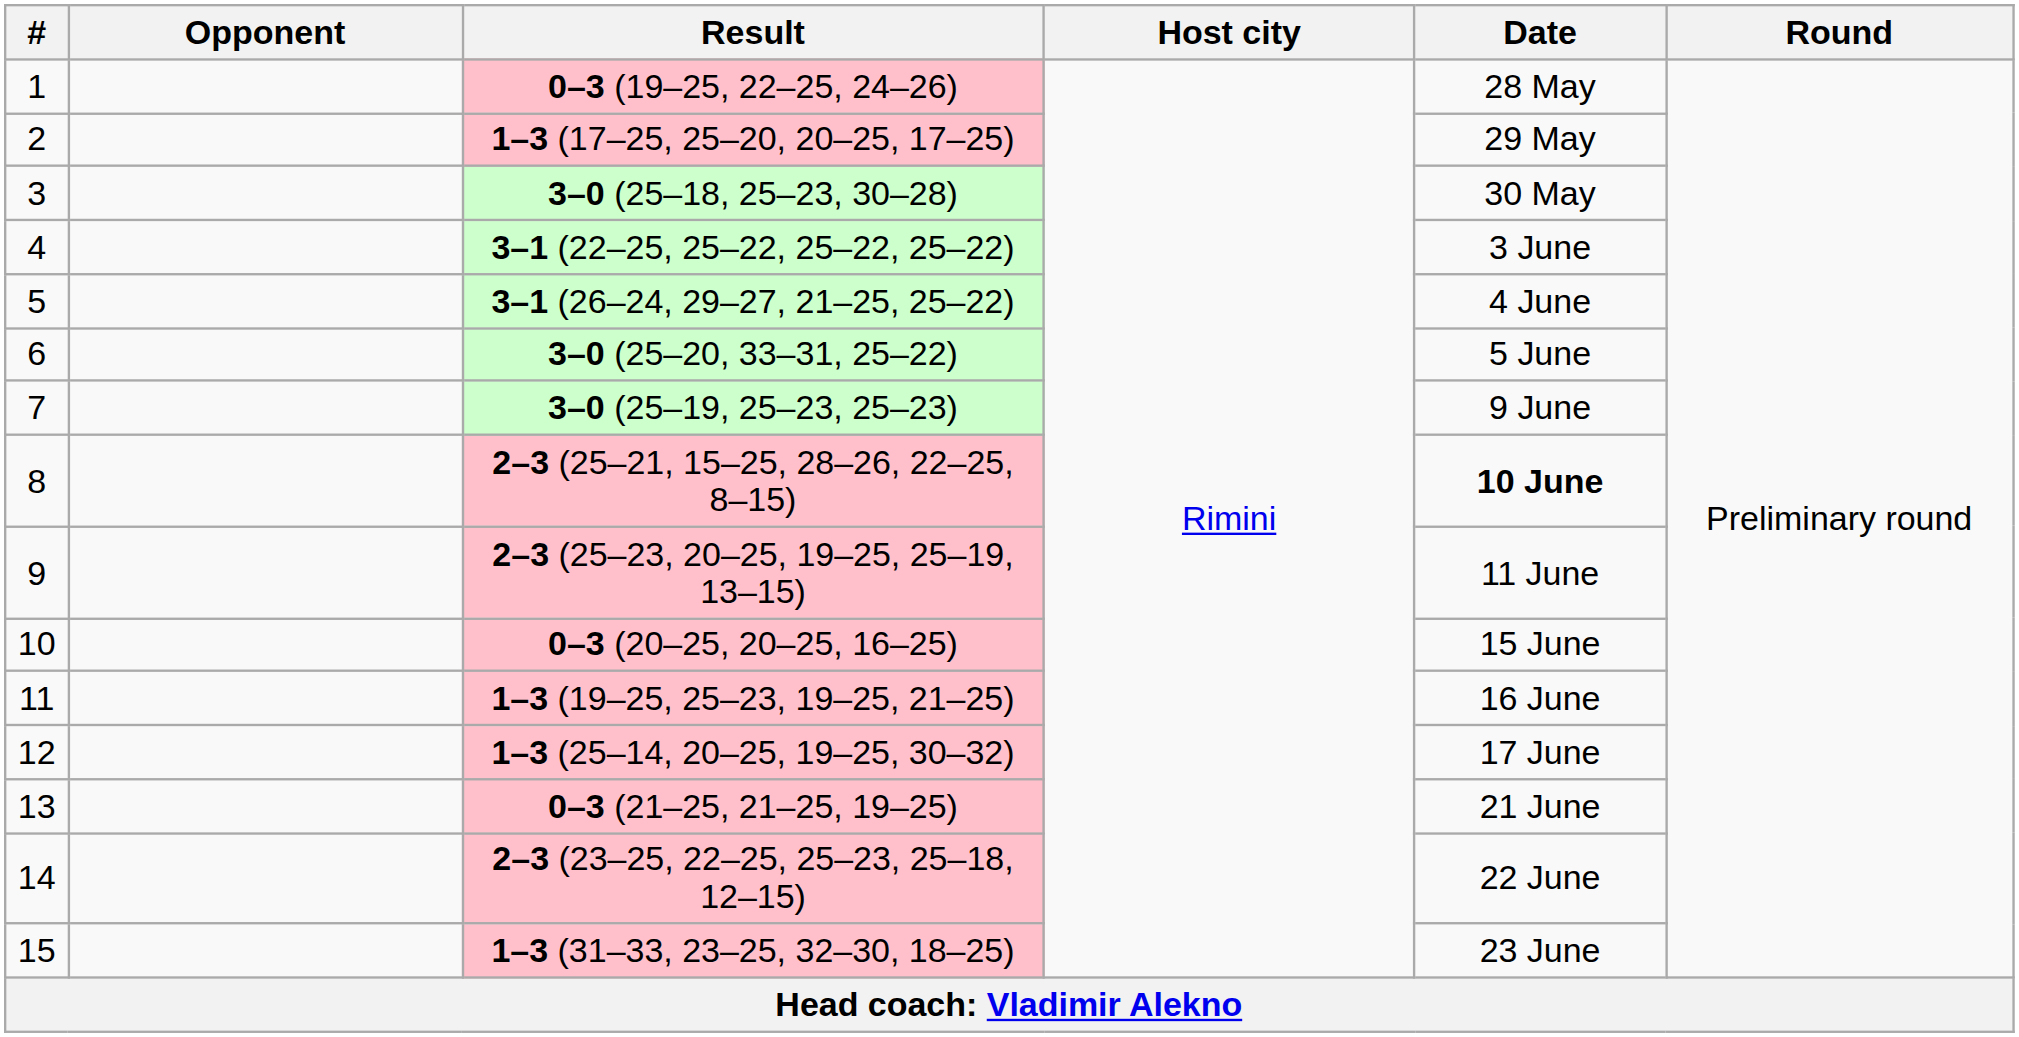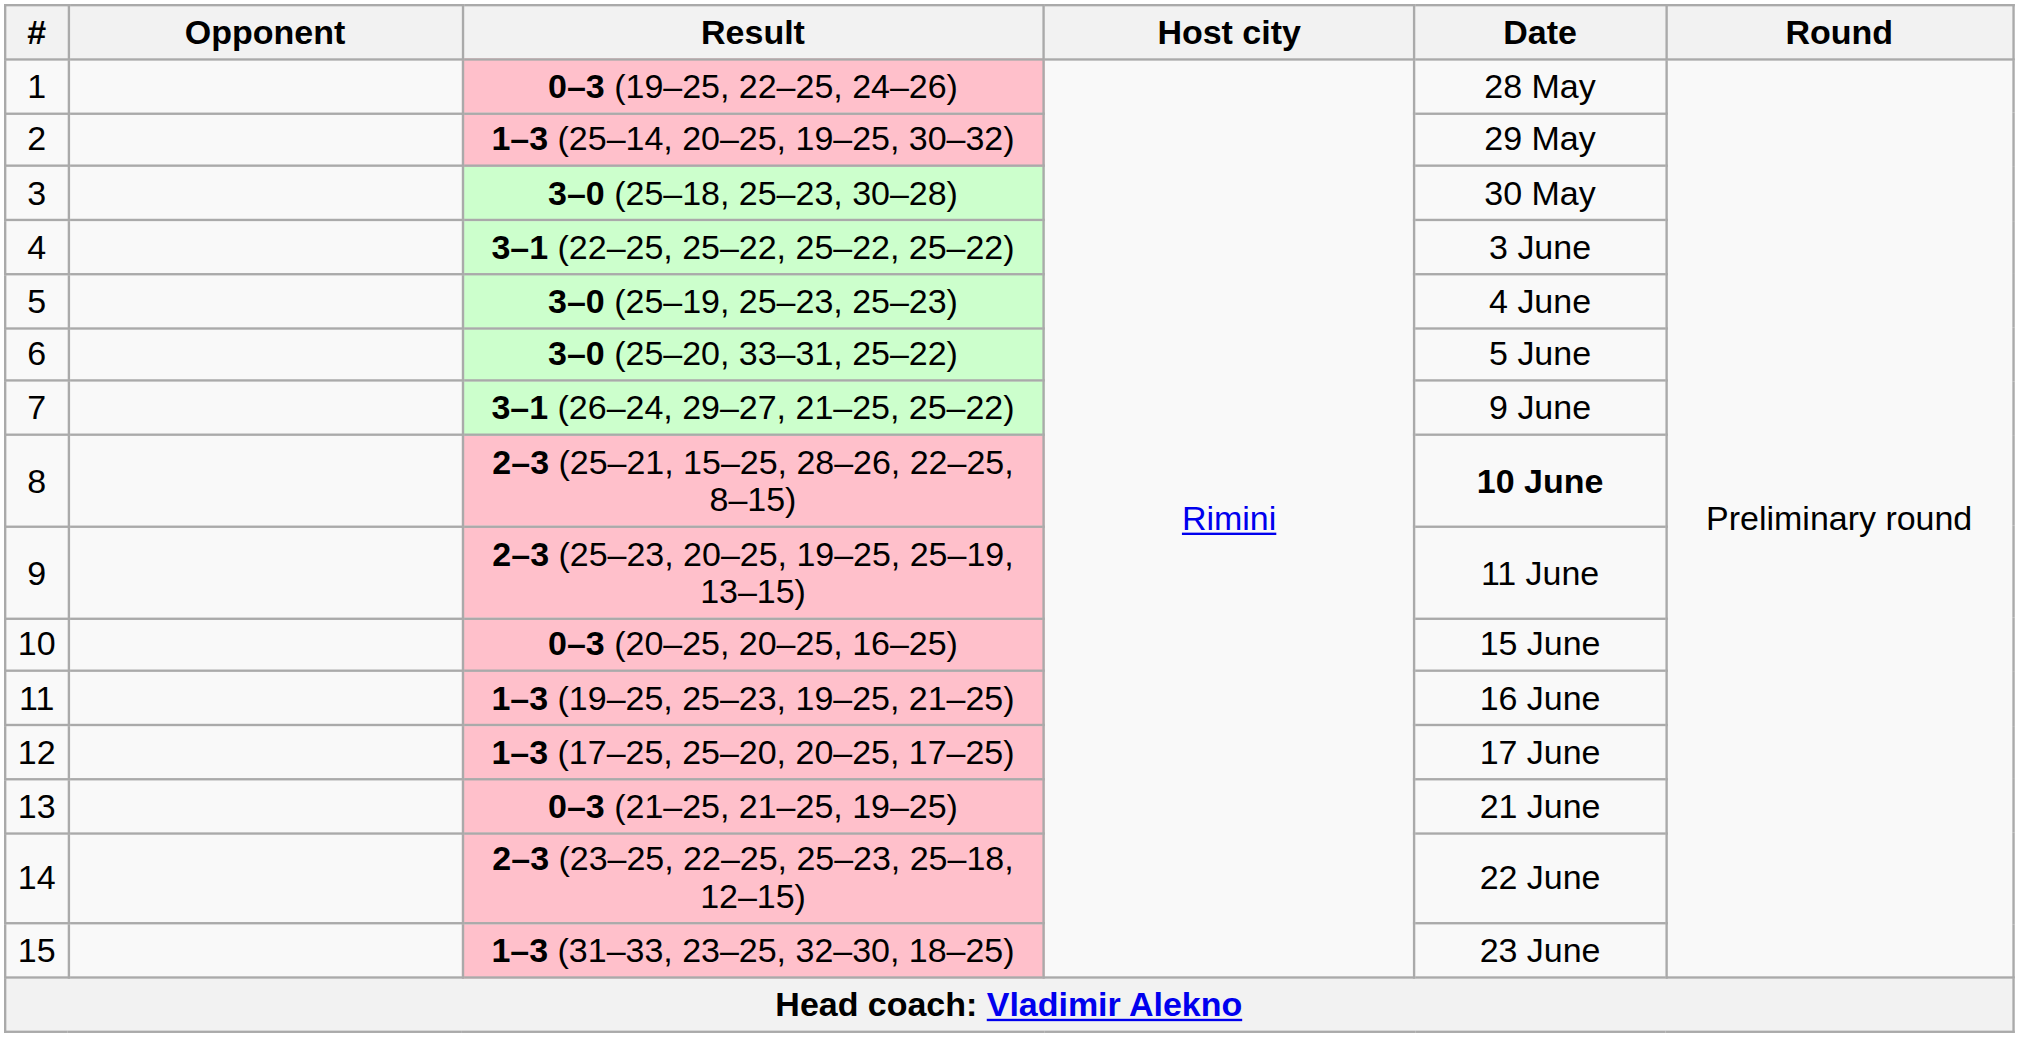 <table class="wikitable" style="text-align: center;font-size:90%;">
 <tr>
 <th width=20>#</th>
 <th width=160>Opponent</th>
 <th width=240>Result</th>
 <th width=150>Host city</th>
 <th width=100>Date</th>
 <th width=140>Round</th>
 </tr>
 <tr>
 <td>1</td>
 <td align=left></td>
 <td bgcolor=pink><strong>0–3</strong> (19–25, 22–25, 24–26)</td>
 <td rowspan=15> <a href='#'>Rimini</a></td>
 <td>28 May</td>
 <td rowspan=15>Preliminary round</td>
 </tr>
 <tr>
 <td>2</td>
 <td align=left></td>
-<td bgcolor=pink><strong>1–3</strong> (17–25, 25–20, 20–25, 17–25)</td>
+<td bgcolor=pink><strong>1–3</strong> (25–14, 20–25, 19–25, 30–32)</td>
 <td>29 May</td>
 </tr>
 <tr>
 <td>3</td>
 <td align=left></td>
 <td bgcolor=ccffcc><strong>3–0</strong> (25–18, 25–23, 30–28)</td>
 <td>30 May</td>
 </tr>
 <tr>
 <td>4</td>
 <td align=left></td>
 <td bgcolor=ccffcc><strong>3–1</strong> (22–25, 25–22, 25–22, 25–22)</td>
 <td>3 June</td>
 </tr>
 <tr>
 <td>5</td>
 <td align=left></td>
-<td bgcolor=ccffcc><strong>3–1</strong> (26–24, 29–27, 21–25, 25–22)</td>
+<td bgcolor=ccffcc><strong>3–0</strong> (25–19, 25–23, 25–23)</td>
 <td>4 June</td>
 </tr>
 <tr>
 <td>6</td>
 <td align=left></td>
 <td bgcolor=ccffcc><strong>3–0</strong> (25–20, 33–31, 25–22)</td>
 <td>5 June</td>
 </tr>
 <tr>
 <td>7</td>
 <td align=left></td>
-<td bgcolor=ccffcc><strong>3–0</strong> (25–19, 25–23, 25–23)</td>
+<td bgcolor=ccffcc><strong>3–1</strong> (26–24, 29–27, 21–25, 25–22)</td>
 <td>9 June</td>
 </tr>
 <tr>
 <td>8</td>
 <td align=left></td>
 <td bgcolor=pink><strong>2–3</strong> (25–21, 15–25, 28–26, 22–25, 8–15)</td>
 <td><strong>10 June</strong></td>
 </tr>
 <tr>
 <td>9</td>
 <td align=left></td>
 <td bgcolor=pink><strong>2–3</strong> (25–23, 20–25, 19–25, 25–19, 13–15)</td>
 <td>11 June</td>
 </tr>
 <tr>
 <td>10</td>
 <td align=left></td>
 <td bgcolor=pink><strong>0–3</strong> (20–25, 20–25, 16–25)</td>
 <td>15 June</td>
 </tr>
 <tr>
 <td>11</td>
 <td align=left></td>
 <td bgcolor=pink><strong>1–3</strong> (19–25, 25–23, 19–25, 21–25)</td>
 <td>16 June</td>
 </tr>
 <tr>
 <td>12</td>
 <td align=left></td>
-<td bgcolor=pink><strong>1–3</strong> (25–14, 20–25, 19–25, 30–32)</td>
+<td bgcolor=pink><strong>1–3</strong> (17–25, 25–20, 20–25, 17–25)</td>
 <td>17 June</td>
 </tr>
 <tr>
 <td>13</td>
 <td align=left></td>
 <td bgcolor=pink><strong>0–3</strong> (21–25, 21–25, 19–25)</td>
 <td>21 June</td>
 </tr>
 <tr>
 <td>14</td>
 <td align=left></td>
 <td bgcolor=pink><strong>2–3</strong> (23–25, 22–25, 25–23, 25–18, 12–15)</td>
 <td>22 June</td>
 </tr>
 <tr>
 <td>15</td>
 <td align=left></td>
 <td bgcolor=pink><strong>1–3</strong> (31–33, 23–25, 32–30, 18–25)</td>
 <td>23 June</td>
 </tr>
 <tr>
 <th colspan=6>Head coach:  <a href='#'>Vladimir Alekno</a></th>
 </tr>
 </table>
